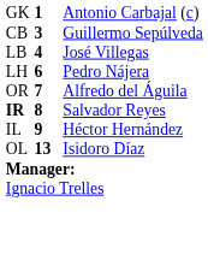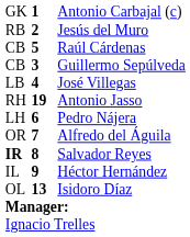 <table style="font-size: 90%" cellspacing="0" cellpadding="0" align=center>
 <tr>
 <th width="25"></th>
 <th width="25"></th>
 </tr>
 <tr>
 <td>GK</td>
 <td><strong>1</strong></td>
 <td><a href='#'>Antonio Carbajal</a> (<a href='#'>c</a>)</td>
 </tr>
 <tr>
+<td>RB</td>
+<td><strong>2</strong></td>
+<td><a href='#'>Jesús del Muro</a></td>
+</tr>
+<tr>
+<td>CB</td>
+<td><strong>5</strong></td>
+<td><a href='#'>Raúl Cárdenas</a></td>
+</tr>
+<tr>
 <td>CB</td>
 <td><strong>3</strong></td>
 <td><a href='#'>Guillermo Sepúlveda</a></td>
 </tr>
 <tr>
 <td>LB</td>
 <td><strong>4</strong></td>
 <td><a href='#'>José Villegas</a></td>
+</tr>
+<tr>
+<td>RH</td>
+<td><strong>19</strong></td>
+<td><a href='#'>Antonio Jasso</a></td>
 </tr>
 <tr>
 <td>LH</td>
 <td><strong>6</strong></td>
 <td><a href='#'>Pedro Nájera</a></td>
 </tr>
 <tr>
 <td>OR</td>
 <td><strong>7</strong></td>
 <td><a href='#'>Alfredo del Águila</a></td>
 </tr>
 <tr>
 <td><strong>IR</strong></td>
 <td><strong>8</strong></td>
 <td><a href='#'>Salvador Reyes</a></td>
 </tr>
 <tr>
 <td>IL</td>
 <td><strong>9</strong></td>
 <td><a href='#'>Héctor Hernández</a></td>
 </tr>
 <tr>
 <td>OL</td>
 <td><strong>13</strong></td>
 <td><a href='#'>Isidoro Díaz</a></td>
 </tr>
 <tr>
 <td colspan="3"><strong>Manager:</strong></td>
 </tr>
 <tr>
 <td colspan="3"><a href='#'>Ignacio Trelles</a></td>
 </tr>
 </table>
